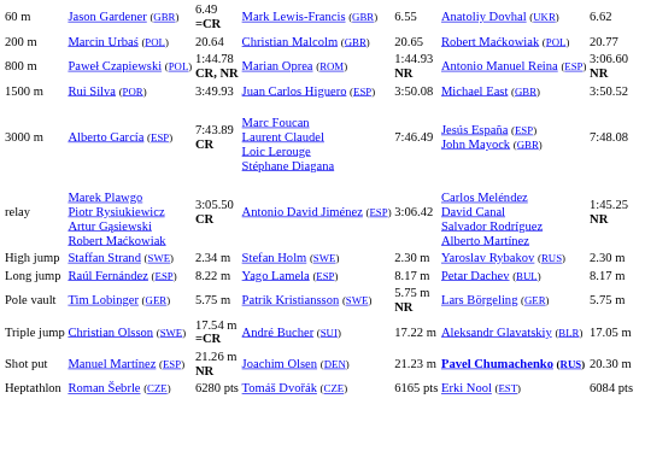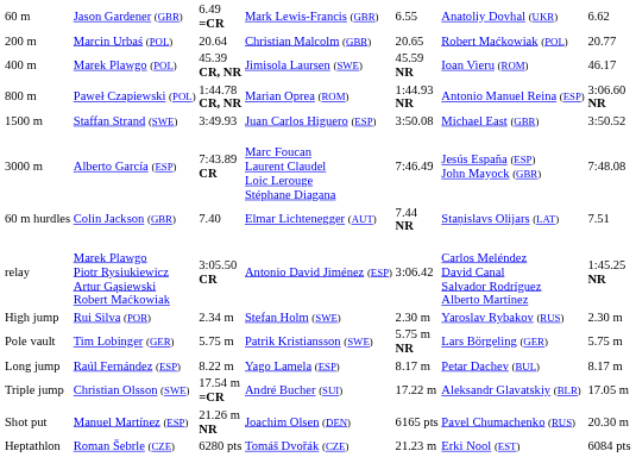 <table>
 <tr>
 <td>60 m<br></td>
 <td> <a href='#'>Jason Gardener</a> <small>(<a href='#'>GBR</a>)</small></td>
 <td>6.49<br><strong>=CR</strong></td>
 <td> <a href='#'>Mark Lewis-Francis</a> <small>(<a href='#'>GBR</a>)</small></td>
 <td>6.55</td>
 <td> <a href='#'>Anatoliy Dovhal</a> <small>(<a href='#'>UKR</a>)</small></td>
 <td>6.62</td>
 </tr>
 <tr>
 <td>200 m<br></td>
 <td> <a href='#'>Marcin Urbaś</a> <small>(<a href='#'>POL</a>)</small></td>
 <td>20.64</td>
 <td> <a href='#'>Christian Malcolm</a> <small>(<a href='#'>GBR</a>)</small></td>
 <td>20.65</td>
 <td> <a href='#'>Robert Maćkowiak</a> <small>(<a href='#'>POL</a>)</small></td>
 <td>20.77</td>
 </tr>
 <tr>
+<td>400 m<br></td>
+<td> <a href='#'>Marek Plawgo</a> <small>(<a href='#'>POL</a>)</small></td>
+<td>45.39<br><strong>CR, NR</strong></td>
+<td> <a href='#'>Jimisola Laursen</a> <small>(<a href='#'>SWE</a>)</small></td>
+<td>45.59<br><strong>NR</strong></td>
+<td> <a href='#'>Ioan Vieru</a> <small>(<a href='#'>ROM</a>)</small></td>
+<td>46.17</td>
+</tr>
+<tr>
 <td>800 m<br></td>
 <td> <a href='#'>Paweł Czapiewski</a> <small>(<a href='#'>POL</a>)</small></td>
 <td>1:44.78<br><strong>CR, NR</strong></td>
 <td> <a href='#'>Marian Oprea</a> <small>(<a href='#'>ROM</a>)</small></td>
 <td>1:44.93<br><strong>NR</strong></td>
 <td> <a href='#'>Antonio Manuel Reina</a> <small>(<a href='#'>ESP</a>)</small></td>
 <td>3:06.60<br><strong>NR</strong></td>
 </tr>
 <tr>
 <td>1500 m<br></td>
-<td> <a href='#'>Rui Silva</a> <small>(<a href='#'>POR</a>)</small></td>
+<td> <a href='#'>Staffan Strand</a> <small>(<a href='#'>SWE</a>)</small></td>
 <td>3:49.93</td>
 <td> <a href='#'>Juan Carlos Higuero</a> <small>(<a href='#'>ESP</a>)</small></td>
 <td>3:50.08</td>
 <td> <a href='#'>Michael East</a> <small>(<a href='#'>GBR</a>)</small></td>
 <td>3:50.52</td>
 </tr>
 <tr>
 <td>3000 m<br></td>
 <td> <a href='#'>Alberto García</a> <small>(<a href='#'>ESP</a>)</small></td>
 <td>7:43.89<br><strong>CR</strong></td>
 <td><br><a href='#'>Marc Foucan</a><br><a href='#'>Laurent Claudel</a><br><a href='#'>Loic Lerouge</a><br><a href='#'>Stéphane Diagana</a></td>
 <td>7:46.49</td>
 <td> <a href='#'>Jesús España</a> <small>(<a href='#'>ESP</a>)</small><br> <a href='#'>John Mayock</a> <small>(<a href='#'>GBR</a>)</small></td>
 <td>7:48.08</td>
 </tr>
 <tr>
+<td>60 m hurdles<br></td>
+<td> <a href='#'>Colin Jackson</a> <small>(<a href='#'>GBR</a>)</small></td>
+<td>7.40</td>
+<td> <a href='#'>Elmar Lichtenegger</a> <small>(<a href='#'>AUT</a>)</small></td>
+<td>7.44<br><strong>NR</strong></td>
+<td> <a href='#'>Staņislavs Olijars</a> <small>(<a href='#'>LAT</a>)</small></td>
+<td>7.51</td>
+</tr>
+<tr>
 <td> relay<br></td>
 <td><br><a href='#'>Marek Plawgo</a><br><a href='#'>Piotr Rysiukiewicz</a><br><a href='#'>Artur Gąsiewski</a><br><a href='#'>Robert Maćkowiak</a></td>
 <td>3:05.50<br><strong>CR</strong></td>
 <td> <a href='#'>Antonio David Jiménez</a> <small>(<a href='#'>ESP</a>)</small></td>
 <td>3:06.42</td>
 <td><br><a href='#'>Carlos Meléndez</a><br><a href='#'>David Canal</a><br><a href='#'>Salvador Rodríguez</a><br><a href='#'>Alberto Martínez</a></td>
 <td>1:45.25<br><strong>NR</strong></td>
 </tr>
 <tr>
 <td>High jump<br></td>
-<td> <a href='#'>Staffan Strand</a> <small>(<a href='#'>SWE</a>)</small></td>
+<td> <a href='#'>Rui Silva</a> <small>(<a href='#'>POR</a>)</small></td>
 <td>2.34 m</td>
 <td> <a href='#'>Stefan Holm</a> <small>(<a href='#'>SWE</a>)</small></td>
 <td>2.30 m</td>
 <td> <a href='#'>Yaroslav Rybakov</a> <small>(<a href='#'>RUS</a>)</small></td>
 <td>2.30 m</td>
+</tr>
+<tr>
+<td>Pole vault<br></td>
+<td> <a href='#'>Tim Lobinger</a> <small>(<a href='#'>GER</a>)</small></td>
+<td>5.75 m</td>
+<td> <a href='#'>Patrik Kristiansson</a> <small>(<a href='#'>SWE</a>)</small></td>
+<td>5.75 m<br><strong>NR</strong></td>
+<td> <a href='#'>Lars Börgeling</a> <small>(<a href='#'>GER</a>)</small></td>
+<td>5.75 m</td>
 </tr>
 <tr>
 <td>Long jump<br></td>
 <td> <a href='#'>Raúl Fernández</a> <small>(<a href='#'>ESP</a>)</small></td>
 <td>8.22 m</td>
 <td> <a href='#'>Yago Lamela</a> <small>(<a href='#'>ESP</a>)</small></td>
 <td>8.17 m</td>
 <td> <a href='#'>Petar Dachev</a> <small>(<a href='#'>BUL</a>)</small></td>
 <td>8.17 m</td>
-</tr>
-<tr>
-<td>Pole vault<br></td>
-<td> <a href='#'>Tim Lobinger</a> <small>(<a href='#'>GER</a>)</small></td>
-<td>5.75 m</td>
-<td> <a href='#'>Patrik Kristiansson</a> <small>(<a href='#'>SWE</a>)</small></td>
-<td>5.75 m<br><strong>NR</strong></td>
-<td> <a href='#'>Lars Börgeling</a> <small>(<a href='#'>GER</a>)</small></td>
-<td>5.75 m</td>
 </tr>
 <tr>
 <td>Triple jump<br></td>
 <td> <a href='#'>Christian Olsson</a> <small>(<a href='#'>SWE</a>)</small></td>
 <td>17.54 m<br><strong>=CR</strong></td>
 <td> <a href='#'>André Bucher</a> <small>(<a href='#'>SUI</a>)</small></td>
 <td>17.22 m</td>
 <td> <a href='#'>Aleksandr Glavatskiy</a> <small>(<a href='#'>BLR</a>)</small></td>
 <td>17.05 m</td>
 </tr>
 <tr>
 <td>Shot put<br></td>
 <td> <a href='#'>Manuel Martínez</a> <small>(<a href='#'>ESP</a>)</small></td>
 <td>21.26 m<br><strong>NR</strong></td>
 <td> <a href='#'>Joachim Olsen</a> <small>(<a href='#'>DEN</a>)</small></td>
-<td>21.23 m</td>
-<td><strong> <a href='#'>Pavel Chumachenko</a> <small>(<a href='#'>RUS</a>)</small></strong></td>
+<td>6165 pts</td>
+<td> <a href='#'>Pavel Chumachenko</a> <small>(<a href='#'>RUS</a>)</small></td>
 <td>20.30 m</td>
 </tr>
 <tr>
 <td>Heptathlon<br></td>
 <td> <a href='#'>Roman Šebrle</a> <small>(<a href='#'>CZE</a>)</small></td>
 <td>6280 pts</td>
 <td> <a href='#'>Tomáš Dvořák</a> <small>(<a href='#'>CZE</a>)</small></td>
-<td>6165 pts</td>
+<td>21.23 m</td>
 <td> <a href='#'>Erki Nool</a> <small>(<a href='#'>EST</a>)</small></td>
 <td>6084 pts</td>
 </tr>
 </table>
